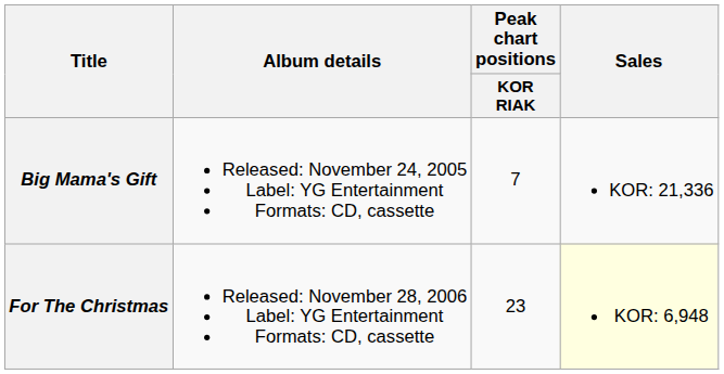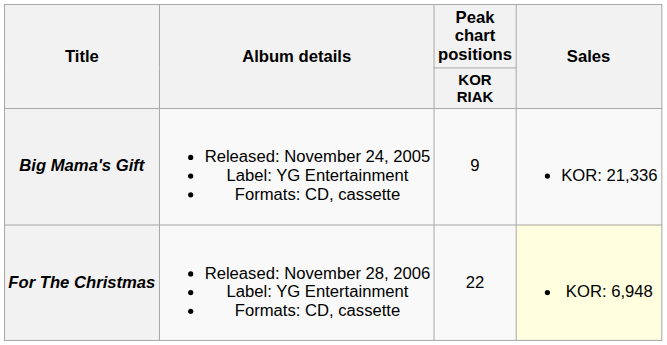 <table class="wikitable plainrowheaders" style="text-align:center;">
 <tr>
 <th rowspan="2" scope="col">Title</th>
 <th rowspan="2" scope="col">Album details</th>
 <th scope="col">Peak chart positions</th>
 <th rowspan="2" scope="col">Sales</th>
 </tr>
 <tr>
 <th scope="col" style="width:3em;font-size:90%;">KOR<br>RIAK<br></th>
 </tr>
 <tr>
 <th scope="row"><em>Big Mama's Gift</em></th>
 <td><br><ul><li>Released: November 24, 2005</li><li>Label: YG Entertainment</li><li>Formats: CD, cassette</li></ul></td>
-<td>7</td>
+<td>9</td>
 <td><br><ul><li>KOR: 21,336</li></ul></td>
 </tr>
 <tr>
 <th scope="row"><em>For The Christmas</em></th>
 <td><br><ul><li>Released: November 28, 2006</li><li>Label: YG Entertainment</li><li>Formats: CD, cassette</li></ul></td>
-<td>23</td>
+<td>22</td>
 <td style="background: lightyellow;"><br><ul><li>KOR: 6,948</li></ul></td>
 </tr>
 </table>
